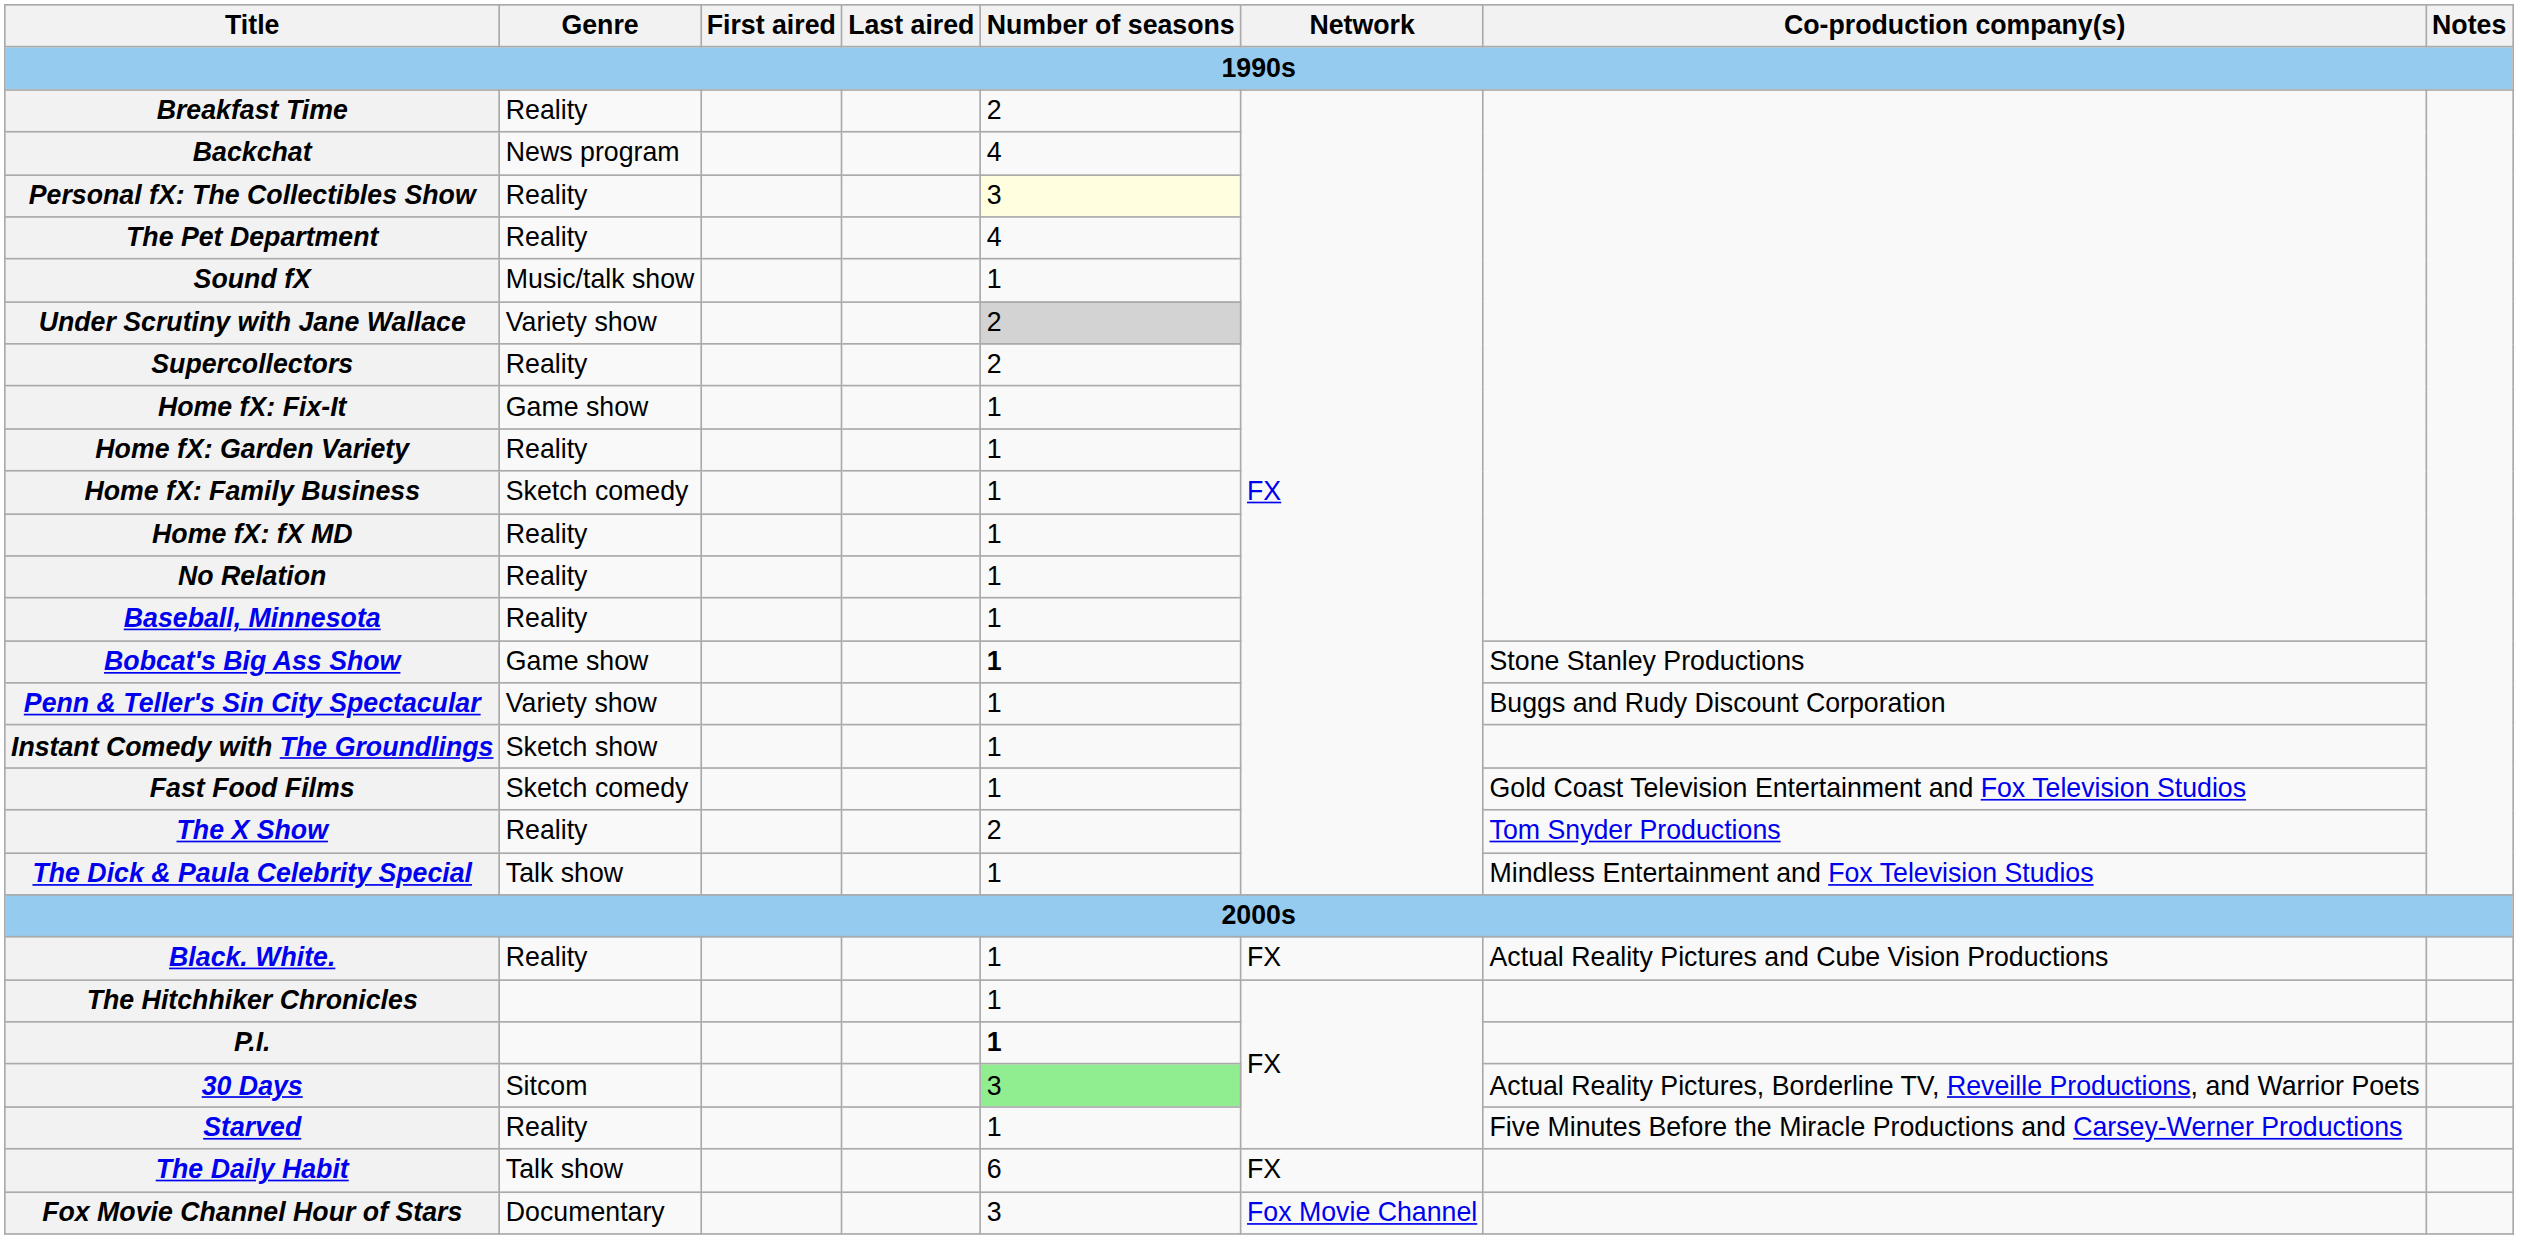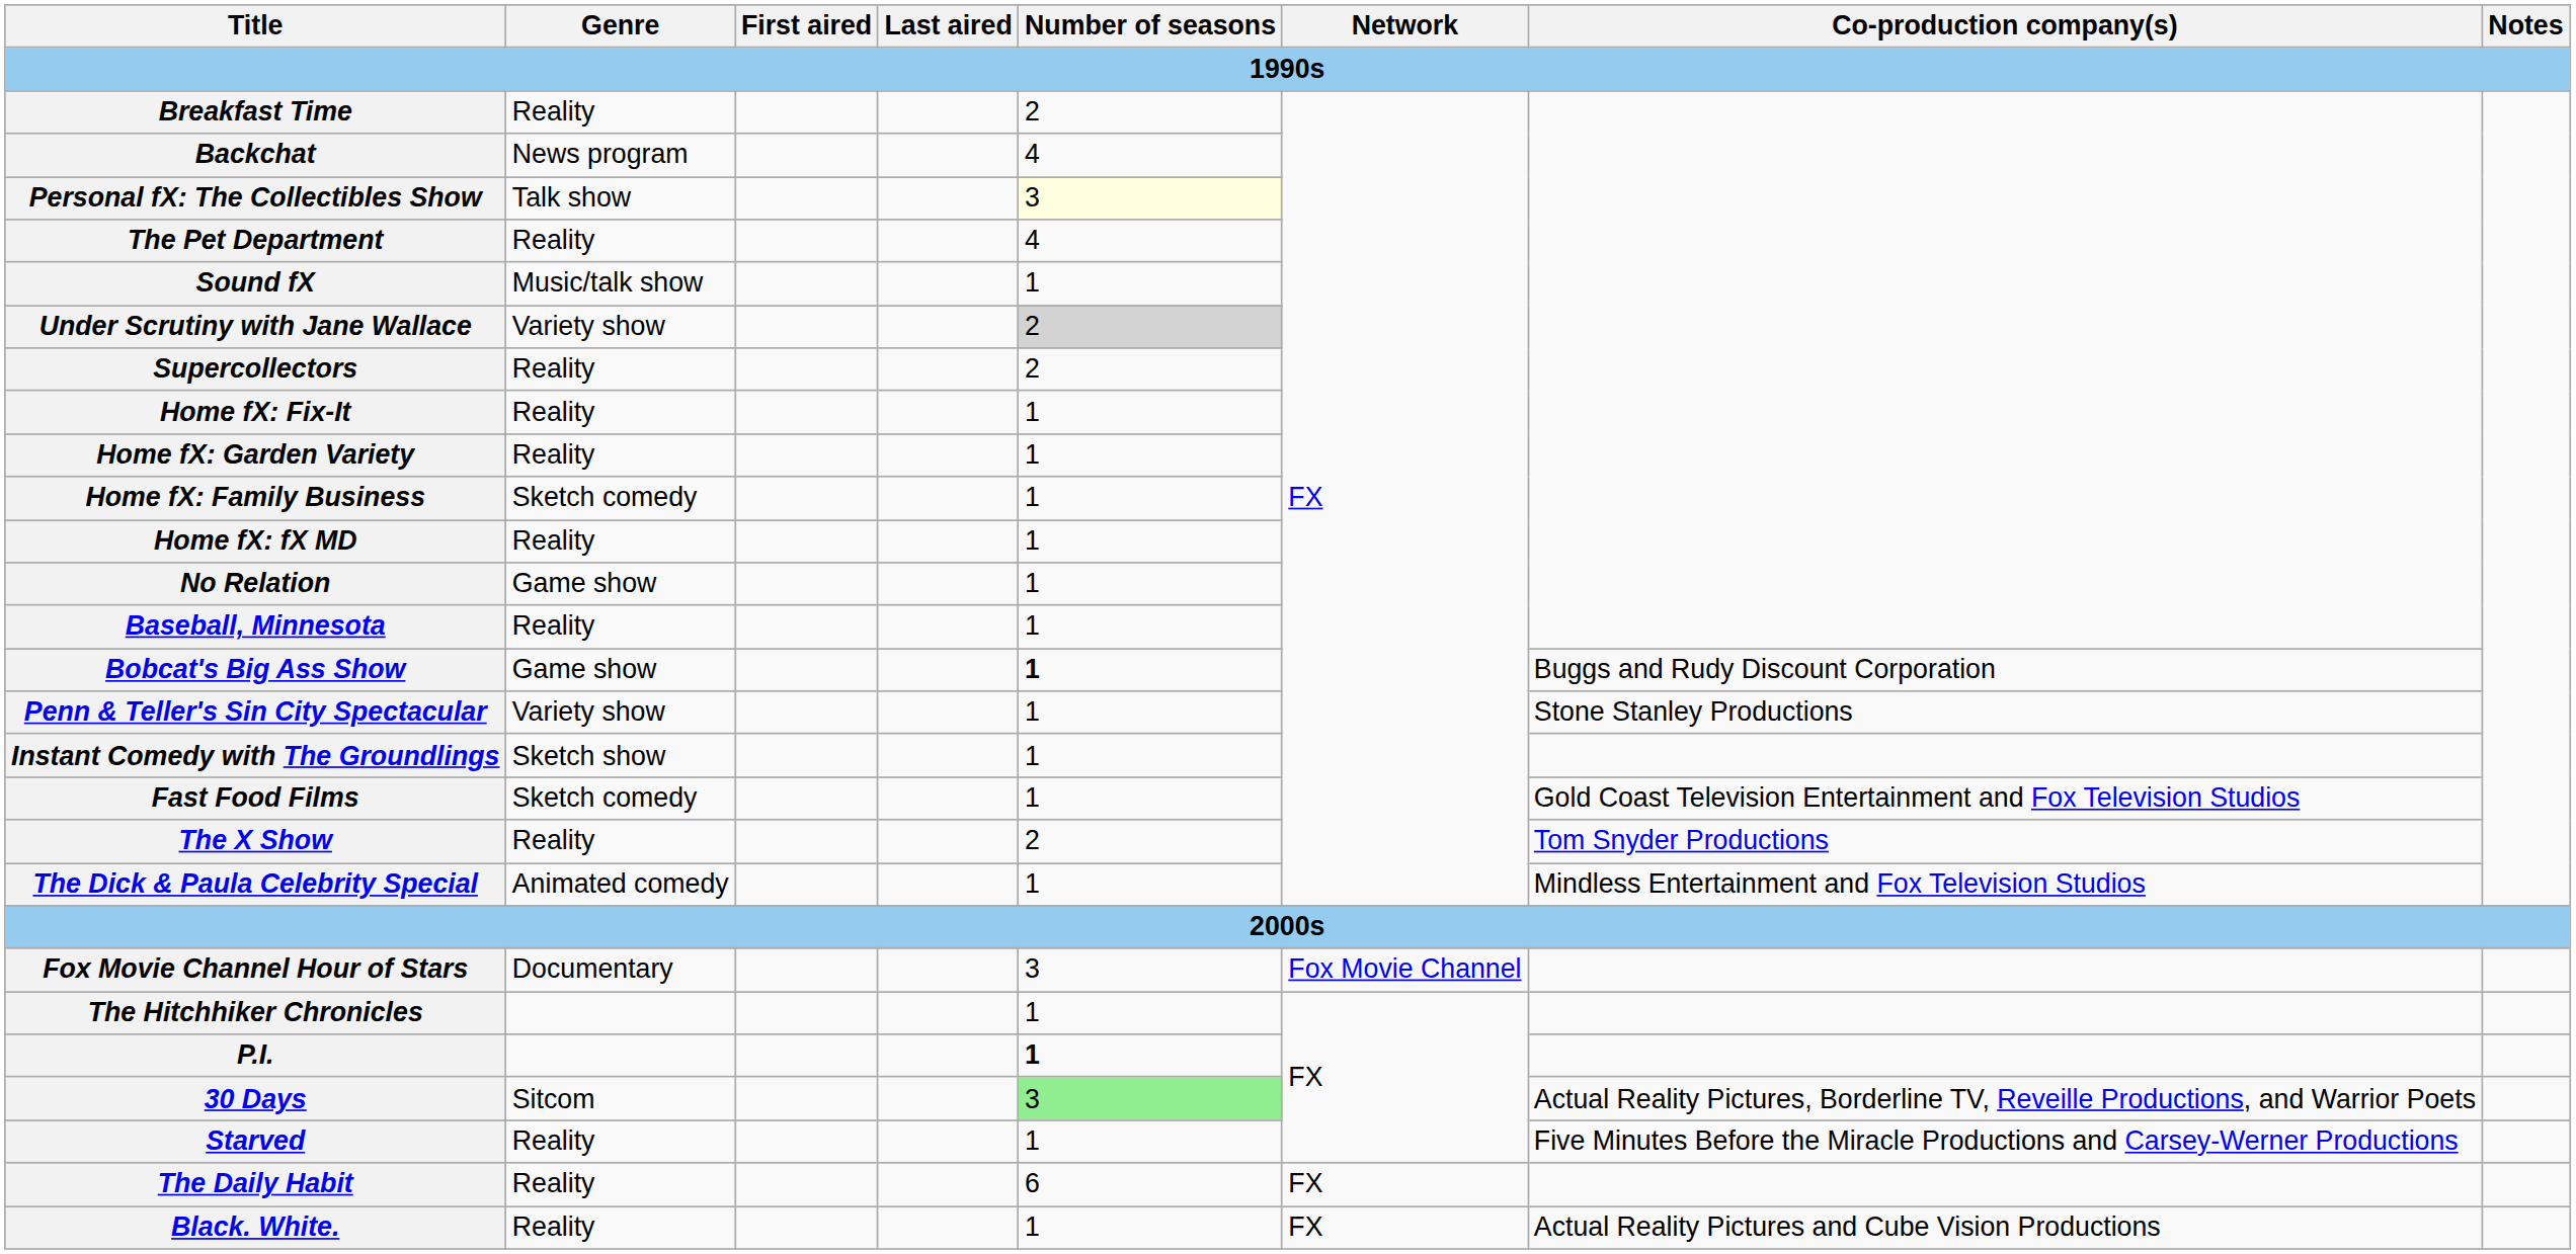 <table class="wikitable plainrowheaders sortable">
 <tr>
 <th scope="col">Title</th>
 <th scope="col">Genre</th>
 <th scope="col">First aired</th>
 <th scope="col">Last aired</th>
 <th scope="col">Number of seasons</th>
 <th scope="col">Network</th>
 <th scope="col" class="unsortable">Co-production company(s)</th>
 <th scope="col" class="unsortable">Notes</th>
 </tr>
 <tr>
 <th colspan="8" style="background:#95CBEF;">1990s</th>
 </tr>
 <tr>
 <th scope="row"><em>Breakfast Time</em></th>
 <td>Reality</td>
 <td></td>
 <td></td>
 <td>2</td>
 <td rowspan="19"><a href='#'>FX</a></td>
 <td rowspan="13"></td>
 <td rowspan="19"></td>
 </tr>
 <tr>
 <th scope="row"><em>Backchat</em></th>
 <td>News program</td>
 <td></td>
 <td></td>
 <td>4</td>
 </tr>
 <tr>
 <th scope="row"><em>Personal fX: The Collectibles Show</em></th>
-<td>Reality</td>
+<td>Talk show</td>
 <td></td>
 <td></td>
 <td style="background: lightyellow;">3</td>
 </tr>
 <tr>
 <th scope="row"><em>The Pet Department</em></th>
 <td>Reality</td>
 <td></td>
 <td></td>
 <td>4</td>
 </tr>
 <tr>
 <th scope="row"><em>Sound fX</em></th>
 <td>Music/talk show</td>
 <td></td>
 <td></td>
 <td>1</td>
 </tr>
 <tr>
 <th scope="row"><em>Under Scrutiny with Jane Wallace</em></th>
 <td>Variety show</td>
 <td></td>
 <td></td>
 <td style="background: lightgrey;">2</td>
 </tr>
 <tr>
 <th scope="row"><em>Supercollectors</em></th>
 <td>Reality</td>
 <td></td>
 <td></td>
 <td>2</td>
 </tr>
 <tr>
 <th scope="row"><em>Home fX: Fix-It</em></th>
-<td>Game show</td>
+<td>Reality</td>
 <td></td>
 <td></td>
 <td>1</td>
 </tr>
 <tr>
 <th scope="row"><em>Home fX: Garden Variety</em></th>
 <td>Reality</td>
 <td></td>
 <td></td>
 <td>1</td>
 </tr>
 <tr>
 <th scope="row"><em>Home fX: Family Business</em></th>
 <td>Sketch comedy</td>
 <td></td>
 <td></td>
 <td>1</td>
 </tr>
 <tr>
 <th scope="row"><em>Home fX: fX MD</em></th>
 <td>Reality</td>
 <td></td>
 <td></td>
 <td>1</td>
 </tr>
 <tr>
 <th scope="row"><em>No Relation</em></th>
-<td>Reality</td>
+<td>Game show</td>
 <td></td>
 <td></td>
 <td>1</td>
 </tr>
 <tr>
 <th scope="row"><em><a href='#'>Baseball, Minnesota</a></em></th>
 <td>Reality</td>
 <td></td>
 <td></td>
 <td>1</td>
 </tr>
 <tr>
 <th scope="row"><em><a href='#'>Bobcat's Big Ass Show</a></em></th>
 <td>Game show</td>
 <td></td>
 <td></td>
 <td><strong>1</strong></td>
-<td>Stone Stanley Productions</td>
+<td>Buggs and Rudy Discount Corporation</td>
 </tr>
 <tr>
 <th scope="row"><em><a href='#'>Penn & Teller's Sin City Spectacular</a></em></th>
 <td>Variety show</td>
 <td></td>
 <td></td>
 <td>1</td>
-<td>Buggs and Rudy Discount Corporation</td>
+<td>Stone Stanley Productions</td>
 </tr>
 <tr>
 <th scope="row"><em>Instant Comedy with <a href='#'>The Groundlings</a></em></th>
 <td>Sketch show</td>
 <td></td>
 <td></td>
 <td>1</td>
 <td></td>
 </tr>
 <tr>
 <th scope="row"><em>Fast Food Films</em></th>
 <td>Sketch comedy</td>
 <td></td>
 <td></td>
 <td>1</td>
 <td>Gold Coast Television Entertainment and <a href='#'>Fox Television Studios</a></td>
 </tr>
 <tr>
 <th scope="row"><em><a href='#'>The X Show</a></em></th>
 <td>Reality</td>
 <td></td>
 <td></td>
 <td>2</td>
 <td><a href='#'>Tom Snyder Productions</a></td>
 </tr>
 <tr>
 <th scope="row"><em><a href='#'>The Dick & Paula Celebrity Special</a></em></th>
-<td>Talk show</td>
+<td>Animated comedy</td>
 <td></td>
 <td></td>
 <td>1</td>
 <td>Mindless Entertainment and <a href='#'>Fox Television Studios</a></td>
 </tr>
 <tr>
 <th colspan="8" style="background:#95CBEF;">2000s</th>
 </tr>
 <tr>
-<th scope="row"><em><a href='#'>Black. White.</a></em></th>
-<td>Reality</td>
+<th scope="row"><em>Fox Movie Channel Hour of Stars</em></th>
+<td>Documentary</td>
 <td></td>
 <td></td>
-<td>1</td>
-<td>FX</td>
-<td>Actual Reality Pictures and Cube Vision Productions</td>
+<td>3</td>
+<td><a href='#'>Fox Movie Channel</a></td>
+<td></td>
 <td></td>
 </tr>
 <tr>
 <th scope="row"><em>The Hitchhiker Chronicles</em></th>
 <td></td>
 <td></td>
 <td></td>
 <td>1</td>
 <td rowspan="4">FX</td>
 <td></td>
 <td></td>
 </tr>
 <tr>
 <th scope="row"><em>P.I.</em></th>
 <td></td>
 <td></td>
 <td></td>
 <td><strong>1</strong></td>
 <td></td>
 <td></td>
 </tr>
 <tr>
 <th scope="row"><em><a href='#'>30 Days</a></em></th>
 <td>Sitcom</td>
 <td></td>
 <td></td>
 <td style="background: lightgreen;">3</td>
 <td>Actual Reality Pictures, Borderline TV, <a href='#'>Reveille Productions</a>, and Warrior Poets</td>
 <td></td>
 </tr>
 <tr>
 <th scope="row"><em><a href='#'>Starved</a></em></th>
 <td>Reality</td>
 <td></td>
 <td></td>
 <td>1</td>
 <td>Five Minutes Before the Miracle Productions and <a href='#'>Carsey-Werner Productions</a></td>
 <td></td>
 </tr>
 <tr>
 <th scope="row"><em><a href='#'>The Daily Habit</a></em></th>
-<td>Talk show</td>
+<td>Reality</td>
 <td></td>
 <td></td>
 <td>6</td>
 <td>FX</td>
 <td></td>
 <td></td>
 </tr>
 <tr>
-<th scope="row"><em>Fox Movie Channel Hour of Stars</em></th>
-<td>Documentary</td>
+<th scope="row"><em><a href='#'>Black. White.</a></em></th>
+<td>Reality</td>
 <td></td>
 <td></td>
-<td>3</td>
-<td><a href='#'>Fox Movie Channel</a></td>
-<td></td>
+<td>1</td>
+<td>FX</td>
+<td>Actual Reality Pictures and Cube Vision Productions</td>
 <td></td>
 </tr>
 </table>
